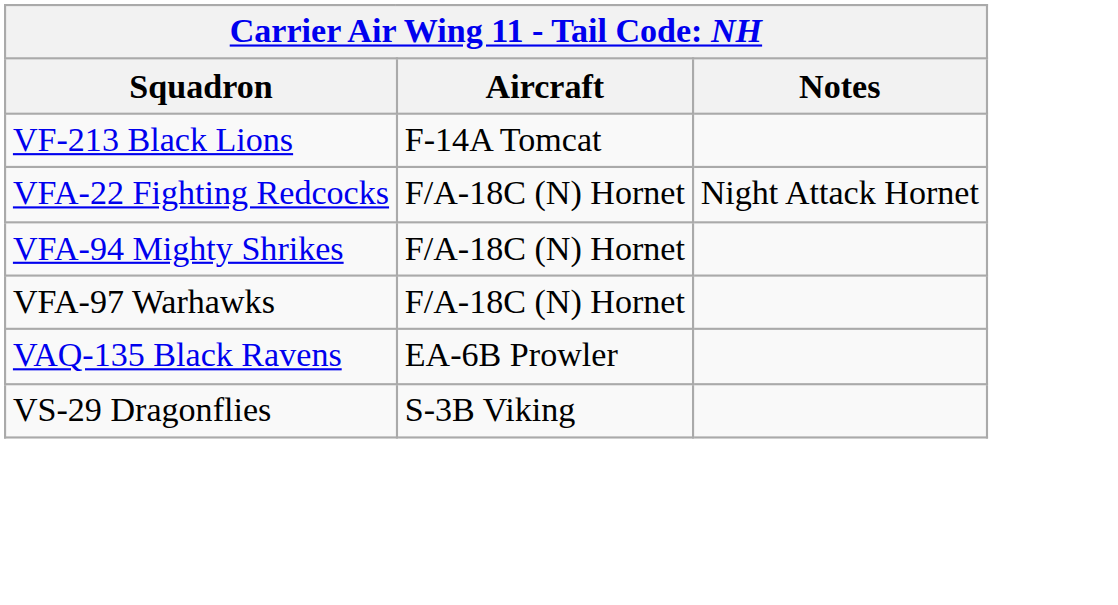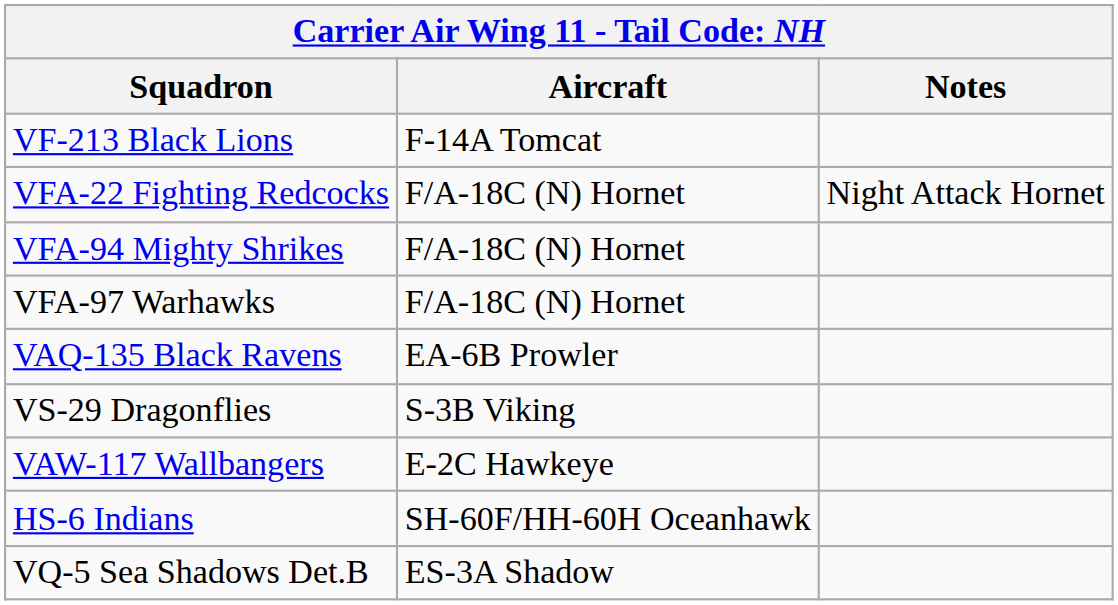 <table class="wikitable">
 <tr>
 <th colspan="3"><a href='#'>Carrier Air Wing 11 - Tail Code: <em>NH</em></a></th>
 </tr>
 <tr>
 <th>Squadron</th>
 <th>Aircraft</th>
 <th>Notes</th>
 </tr>
 <tr>
 <td><a href='#'>VF-213 Black Lions</a></td>
 <td>F-14A Tomcat</td>
 <td></td>
 </tr>
 <tr>
 <td><a href='#'>VFA-22 Fighting Redcocks</a></td>
 <td>F/A-18C (N) Hornet</td>
 <td>Night Attack Hornet</td>
 </tr>
 <tr>
 <td><a href='#'>VFA-94 Mighty Shrikes</a></td>
 <td>F/A-18C (N) Hornet</td>
 <td></td>
 </tr>
 <tr>
 <td>VFA-97 Warhawks</td>
 <td>F/A-18C (N) Hornet</td>
 <td></td>
 </tr>
 <tr>
 <td><a href='#'>VAQ-135 Black Ravens</a></td>
 <td>EA-6B Prowler</td>
 <td></td>
 </tr>
 <tr>
 <td>VS-29 Dragonflies</td>
 <td>S-3B Viking</td>
 <td></td>
 </tr>
+<tr>
+<td><a href='#'>VAW-117 Wallbangers</a></td>
+<td>E-2C Hawkeye</td>
+<td></td>
+</tr>
+<tr>
+<td><a href='#'>HS-6 Indians</a></td>
+<td>SH-60F/HH-60H Oceanhawk</td>
+<td></td>
+</tr>
+<tr>
+<td>VQ-5 Sea Shadows Det.B</td>
+<td>ES-3A Shadow</td>
+<td></td>
+</tr>
 </table>
